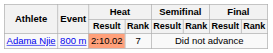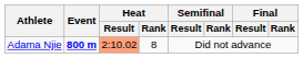 <table class=wikitable style="font-size:90%">
 <tr>
 <th rowspan="2">Athlete</th>
 <th rowspan="2">Event</th>
 <th colspan="2">Heat</th>
 <th colspan="2">Semifinal</th>
 <th colspan="2">Final</th>
 </tr>
 <tr style="font-size:95%">
 <th>Result</th>
 <th>Rank</th>
 <th>Result</th>
 <th>Rank</th>
 <th>Result</th>
 <th>Rank</th>
 </tr>
 <tr align=center>
 <td align=left><a href='#'>Adama Njie</a></td>
-<td align=left><a href='#'>800 m</a></td>
+<td align=left><strong><a href='#'>800 m</a></strong></td>
 <td style="background: lightsalmon;">2:10.02</td>
-<td>7</td>
+<td>8</td>
 <td colspan=4>Did not advance</td>
 </tr>
 </table>
